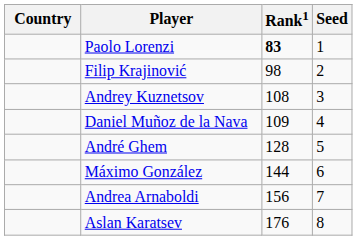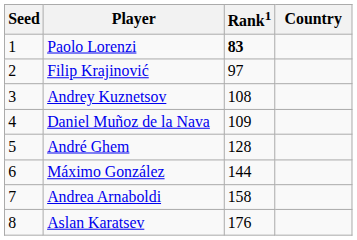 <table class="sortable wikitable">
 <tr>
-<th width="70">Country</th>
+<th>Seed</th>
 <th width="175">Player</th>
 <th>Rank<sup>1</sup></th>
-<th>Seed</th>
+<th width="70">Country</th>
 </tr>
 <tr>
-<td></td>
+<td>1</td>
 <td><a href='#'>Paolo Lorenzi</a></td>
 <td><strong>83</strong></td>
-<td>1</td>
+<td></td>
 </tr>
 <tr>
+<td>2</td>
+<td><a href='#'>Filip Krajinović</a></td>
+<td>97</td>
 <td></td>
-<td><a href='#'>Filip Krajinović</a></td>
-<td>98</td>
-<td>2</td>
 </tr>
 <tr>
-<td></td>
+<td>3</td>
 <td><a href='#'>Andrey Kuznetsov</a></td>
 <td>108</td>
-<td>3</td>
+<td></td>
 </tr>
 <tr>
-<td></td>
+<td>4</td>
 <td><a href='#'>Daniel Muñoz de la Nava</a></td>
 <td>109</td>
-<td>4</td>
+<td></td>
 </tr>
 <tr>
-<td></td>
+<td>5</td>
 <td><a href='#'>André Ghem</a></td>
 <td>128</td>
-<td>5</td>
+<td></td>
 </tr>
 <tr>
-<td></td>
+<td>6</td>
 <td><a href='#'>Máximo González</a></td>
 <td>144</td>
-<td>6</td>
+<td></td>
 </tr>
 <tr>
+<td>7</td>
+<td><a href='#'>Andrea Arnaboldi</a></td>
+<td>158</td>
 <td></td>
-<td><a href='#'>Andrea Arnaboldi</a></td>
-<td>156</td>
-<td>7</td>
 </tr>
 <tr>
-<td></td>
+<td>8</td>
 <td><a href='#'>Aslan Karatsev</a></td>
 <td>176</td>
-<td>8</td>
+<td></td>
 </tr>
 </table>
